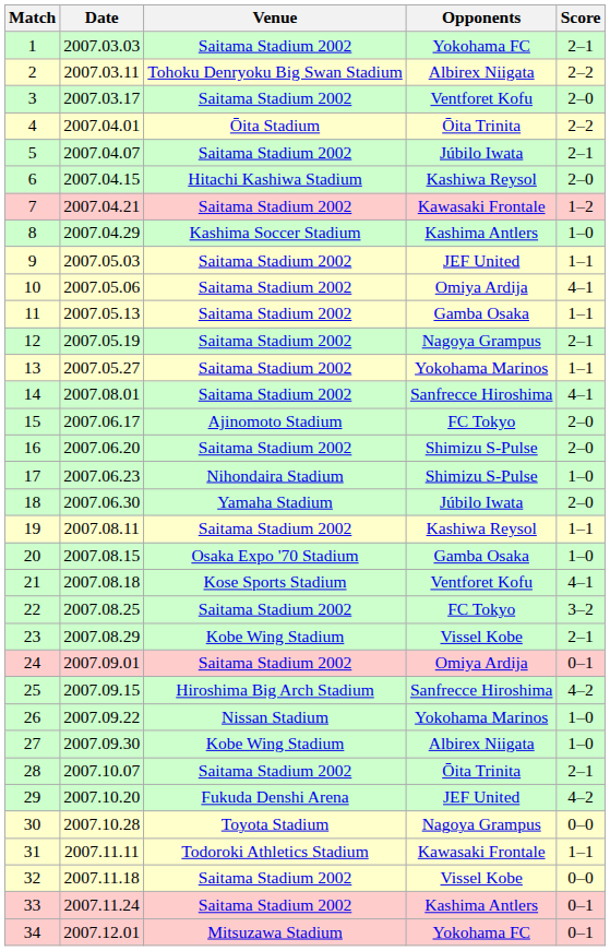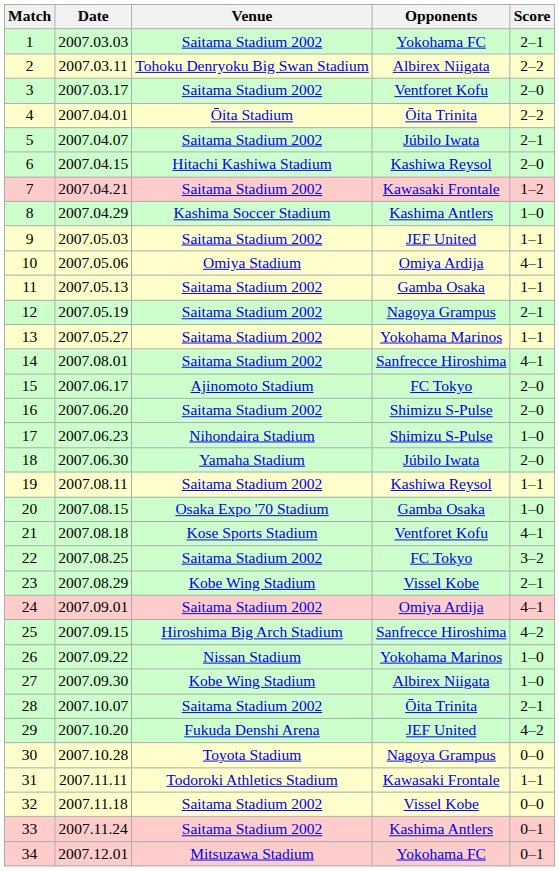 <table class="wikitable" style="text-align:center;">
 <tr>
 <th>Match</th>
 <th>Date</th>
 <th>Venue</th>
 <th>Opponents</th>
 <th>Score</th>
 </tr>
 <tr bgcolor="#CCFFCC">
 <td>1</td>
 <td>2007.03.03</td>
 <td><a href='#'>Saitama Stadium 2002</a></td>
 <td><a href='#'>Yokohama FC</a></td>
 <td>2–1</td>
 </tr>
 <tr bgcolor="#FFFFCC">
 <td>2</td>
 <td>2007.03.11</td>
 <td><a href='#'>Tohoku Denryoku Big Swan Stadium</a></td>
 <td><a href='#'>Albirex Niigata</a></td>
 <td>2–2</td>
 </tr>
 <tr bgcolor="#CCFFCC">
 <td>3</td>
 <td>2007.03.17</td>
 <td><a href='#'>Saitama Stadium 2002</a></td>
 <td><a href='#'>Ventforet Kofu</a></td>
 <td>2–0</td>
 </tr>
 <tr bgcolor="#FFFFCC">
 <td>4</td>
 <td>2007.04.01</td>
 <td><a href='#'>Ōita Stadium</a></td>
 <td><a href='#'>Ōita Trinita</a></td>
 <td>2–2</td>
 </tr>
 <tr bgcolor="#CCFFCC">
 <td>5</td>
 <td>2007.04.07</td>
 <td><a href='#'>Saitama Stadium 2002</a></td>
 <td><a href='#'>Júbilo Iwata</a></td>
 <td>2–1</td>
 </tr>
 <tr bgcolor="#CCFFCC">
 <td>6</td>
 <td>2007.04.15</td>
 <td><a href='#'>Hitachi Kashiwa Stadium</a></td>
 <td><a href='#'>Kashiwa Reysol</a></td>
 <td>2–0</td>
 </tr>
 <tr bgcolor="#FFCCCC">
 <td>7</td>
 <td>2007.04.21</td>
 <td><a href='#'>Saitama Stadium 2002</a></td>
 <td><a href='#'>Kawasaki Frontale</a></td>
 <td>1–2</td>
 </tr>
 <tr bgcolor="#CCFFCC">
 <td>8</td>
 <td>2007.04.29</td>
 <td><a href='#'>Kashima Soccer Stadium</a></td>
 <td><a href='#'>Kashima Antlers</a></td>
 <td>1–0</td>
 </tr>
 <tr bgcolor="#FFFFCC">
 <td>9</td>
 <td>2007.05.03</td>
 <td><a href='#'>Saitama Stadium 2002</a></td>
 <td><a href='#'>JEF United</a></td>
 <td>1–1</td>
 </tr>
 <tr bgcolor="#FFFFCC">
 <td>10</td>
 <td>2007.05.06</td>
-<td><a href='#'>Saitama Stadium 2002</a></td>
+<td><a href='#'>Omiya Stadium</a></td>
 <td><a href='#'>Omiya Ardija</a></td>
 <td>4–1</td>
 </tr>
 <tr bgcolor="#FFFFCC">
 <td>11</td>
 <td>2007.05.13</td>
 <td><a href='#'>Saitama Stadium 2002</a></td>
 <td><a href='#'>Gamba Osaka</a></td>
 <td>1–1</td>
 </tr>
 <tr bgcolor="#CCFFCC">
 <td>12</td>
 <td>2007.05.19</td>
 <td><a href='#'>Saitama Stadium 2002</a></td>
 <td><a href='#'>Nagoya Grampus</a></td>
 <td>2–1</td>
 </tr>
 <tr bgcolor="#FFFFCC">
 <td>13</td>
 <td>2007.05.27</td>
 <td><a href='#'>Saitama Stadium 2002</a></td>
 <td><a href='#'>Yokohama Marinos</a></td>
 <td>1–1</td>
 </tr>
 <tr bgcolor="#CCFFCC">
 <td>14</td>
 <td>2007.08.01</td>
 <td><a href='#'>Saitama Stadium 2002</a></td>
 <td><a href='#'>Sanfrecce Hiroshima</a></td>
 <td>4–1</td>
 </tr>
 <tr bgcolor="#CCFFCC">
 <td>15</td>
 <td>2007.06.17</td>
 <td><a href='#'>Ajinomoto Stadium</a></td>
 <td><a href='#'>FC Tokyo</a></td>
 <td>2–0</td>
 </tr>
 <tr bgcolor="#CCFFCC">
 <td>16</td>
 <td>2007.06.20</td>
 <td><a href='#'>Saitama Stadium 2002</a></td>
 <td><a href='#'>Shimizu S-Pulse</a></td>
 <td>2–0</td>
 </tr>
 <tr bgcolor="#CCFFCC">
 <td>17</td>
 <td>2007.06.23</td>
 <td><a href='#'>Nihondaira Stadium</a></td>
 <td><a href='#'>Shimizu S-Pulse</a></td>
 <td>1–0</td>
 </tr>
 <tr bgcolor="#CCFFCC">
 <td>18</td>
 <td>2007.06.30</td>
 <td><a href='#'>Yamaha Stadium</a></td>
 <td><a href='#'>Júbilo Iwata</a></td>
 <td>2–0</td>
 </tr>
 <tr bgcolor="#FFFFCC">
 <td>19</td>
 <td>2007.08.11</td>
 <td><a href='#'>Saitama Stadium 2002</a></td>
 <td><a href='#'>Kashiwa Reysol</a></td>
 <td>1–1</td>
 </tr>
 <tr bgcolor="#CCFFCC">
 <td>20</td>
 <td>2007.08.15</td>
 <td><a href='#'>Osaka Expo '70 Stadium</a></td>
 <td><a href='#'>Gamba Osaka</a></td>
 <td>1–0</td>
 </tr>
 <tr bgcolor="#CCFFCC">
 <td>21</td>
 <td>2007.08.18</td>
 <td><a href='#'>Kose Sports Stadium</a></td>
 <td><a href='#'>Ventforet Kofu</a></td>
 <td>4–1</td>
 </tr>
 <tr bgcolor="#CCFFCC">
 <td>22</td>
 <td>2007.08.25</td>
 <td><a href='#'>Saitama Stadium 2002</a></td>
 <td><a href='#'>FC Tokyo</a></td>
 <td>3–2</td>
 </tr>
 <tr bgcolor="#CCFFCC">
 <td>23</td>
 <td>2007.08.29</td>
 <td><a href='#'>Kobe Wing Stadium</a></td>
 <td><a href='#'>Vissel Kobe</a></td>
 <td>2–1</td>
 </tr>
 <tr bgcolor="#FFCCCC">
 <td>24</td>
 <td>2007.09.01</td>
 <td><a href='#'>Saitama Stadium 2002</a></td>
 <td><a href='#'>Omiya Ardija</a></td>
-<td>0–1</td>
+<td>4–1</td>
 </tr>
 <tr bgcolor="#CCFFCC">
 <td>25</td>
 <td>2007.09.15</td>
 <td><a href='#'>Hiroshima Big Arch Stadium</a></td>
 <td><a href='#'>Sanfrecce Hiroshima</a></td>
 <td>4–2</td>
 </tr>
 <tr bgcolor="#CCFFCC">
 <td>26</td>
 <td>2007.09.22</td>
 <td><a href='#'>Nissan Stadium</a></td>
 <td><a href='#'>Yokohama Marinos</a></td>
 <td>1–0</td>
 </tr>
 <tr bgcolor="#CCFFCC">
 <td>27</td>
 <td>2007.09.30</td>
 <td><a href='#'>Kobe Wing Stadium</a></td>
 <td><a href='#'>Albirex Niigata</a></td>
 <td>1–0</td>
 </tr>
 <tr bgcolor="#CCFFCC">
 <td>28</td>
 <td>2007.10.07</td>
 <td><a href='#'>Saitama Stadium 2002</a></td>
 <td><a href='#'>Ōita Trinita</a></td>
 <td>2–1</td>
 </tr>
 <tr bgcolor="#CCFFCC">
 <td>29</td>
 <td>2007.10.20</td>
 <td><a href='#'>Fukuda Denshi Arena</a></td>
 <td><a href='#'>JEF United</a></td>
 <td>4–2</td>
 </tr>
 <tr bgcolor="#FFFFCC">
 <td>30</td>
 <td>2007.10.28</td>
 <td><a href='#'>Toyota Stadium</a></td>
 <td><a href='#'>Nagoya Grampus</a></td>
 <td>0–0</td>
 </tr>
 <tr bgcolor="#FFFFCC">
 <td>31</td>
 <td>2007.11.11</td>
 <td><a href='#'>Todoroki Athletics Stadium</a></td>
 <td><a href='#'>Kawasaki Frontale</a></td>
 <td>1–1</td>
 </tr>
 <tr bgcolor="#FFFFCC">
 <td>32</td>
 <td>2007.11.18</td>
 <td><a href='#'>Saitama Stadium 2002</a></td>
 <td><a href='#'>Vissel Kobe</a></td>
 <td>0–0</td>
 </tr>
 <tr bgcolor="#FFCCCC">
 <td>33</td>
 <td>2007.11.24</td>
 <td><a href='#'>Saitama Stadium 2002</a></td>
 <td><a href='#'>Kashima Antlers</a></td>
 <td>0–1</td>
 </tr>
 <tr bgcolor="#FFCCCC">
 <td>34</td>
 <td>2007.12.01</td>
 <td><a href='#'>Mitsuzawa Stadium</a></td>
 <td><a href='#'>Yokohama FC</a></td>
 <td>0–1</td>
 </tr>
 </table>
